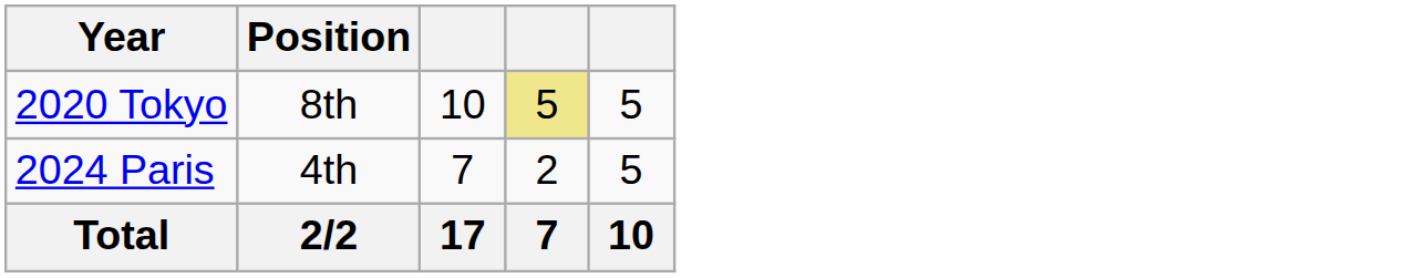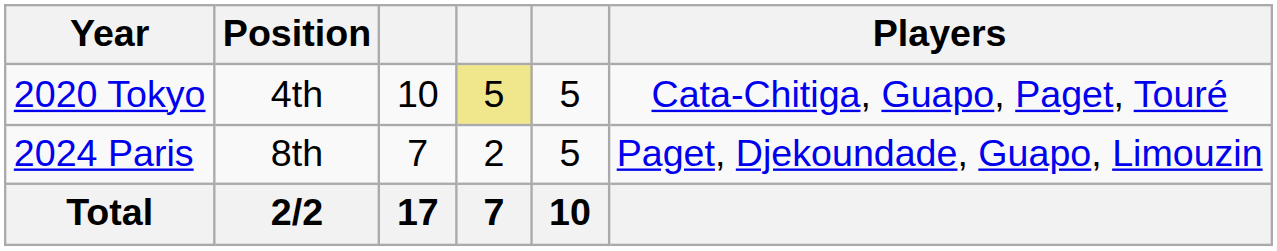 <table class="wikitable" style="text-align: center;">
 <tr>
 <th>Year</th>
 <th>Position</th>
 <th width=25px></th>
 <th width=25px></th>
 <th width=25px></th>
+<th>Players</th>
 </tr>
 <tr>
 <td style="text-align: left;"> <a href='#'>2020 Tokyo</a></td>
-<td>8th</td>
+<td>4th</td>
 <td>10</td>
 <td style="background: khaki;">5</td>
 <td>5</td>
+<td><a href='#'>Cata-Chitiga</a>, <a href='#'>Guapo</a>, <a href='#'>Paget</a>, <a href='#'>Touré</a></td>
 </tr>
 <tr>
 <td style="text-align: left;"> <a href='#'>2024 Paris</a></td>
-<td>4th</td>
+<td>8th</td>
 <td>7</td>
 <td>2</td>
 <td>5</td>
+<td><a href='#'>Paget</a>, <a href='#'>Djekoundade</a>, <a href='#'>Guapo</a>, <a href='#'>Limouzin</a></td>
 </tr>
 <tr>
 <th>Total</th>
 <th>2/2</th>
 <th>17</th>
 <th>7</th>
 <th>10</th>
+<th></th>
 </tr>
 </table>
